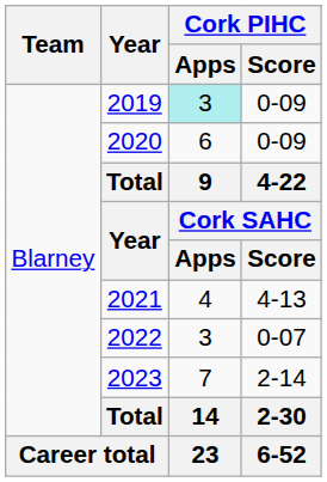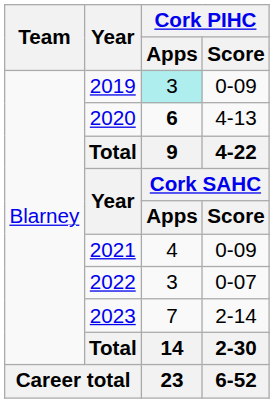 <table class="wikitable" style="text-align:center">
 <tr>
 <th rowspan="2">Team</th>
 <th rowspan="2">Year</th>
 <th colspan="2"><a href='#'>Cork PIHC</a></th>
 </tr>
 <tr>
 <th>Apps</th>
 <th>Score</th>
 </tr>
 <tr>
 <td rowspan="9"><a href='#'>Blarney</a></td>
 <td><a href='#'>2019</a></td>
 <td style="background: paleturquoise;">3</td>
 <td>0-09</td>
 </tr>
 <tr>
 <td><a href='#'>2020</a></td>
-<td>6</td>
-<td>0-09</td>
+<td><strong>6</strong></td>
+<td>4-13</td>
 </tr>
 <tr>
 <th>Total</th>
 <th>9</th>
 <th>4-22</th>
 </tr>
 <tr>
 <th rowspan=2>Year</th>
 <th colspan=2><a href='#'>Cork SAHC</a></th>
 </tr>
 <tr>
 <th>Apps</th>
 <th>Score</th>
 </tr>
 <tr>
 <td><a href='#'>2021</a></td>
 <td>4</td>
-<td>4-13</td>
+<td>0-09</td>
 </tr>
 <tr>
 <td><a href='#'>2022</a></td>
 <td>3</td>
 <td>0-07</td>
 </tr>
 <tr>
 <td><a href='#'>2023</a></td>
 <td>7</td>
 <td>2-14</td>
 </tr>
 <tr>
 <th>Total</th>
 <th>14</th>
 <th>2-30</th>
 </tr>
 <tr>
 <th colspan="2">Career total</th>
 <th>23</th>
 <th>6-52</th>
 </tr>
 </table>
